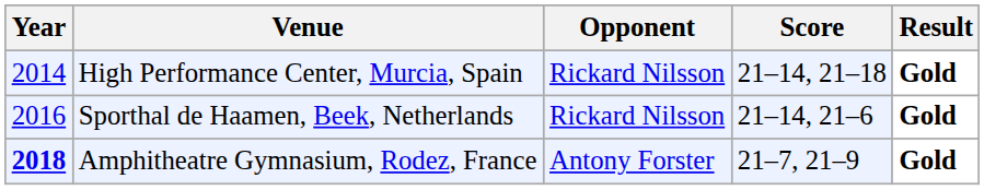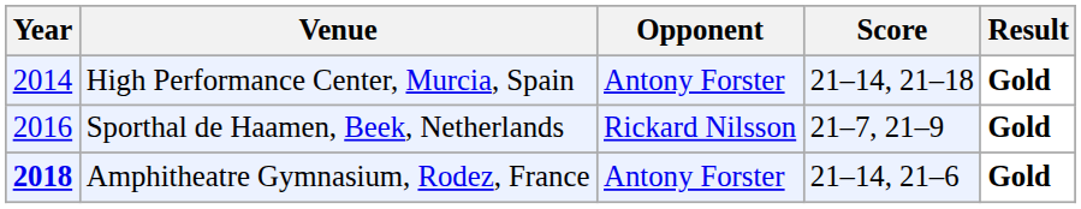 <table class="sortable wikitable" style="font-size: 90%;">
 <tr>
 <th>Year</th>
 <th>Venue</th>
 <th>Opponent</th>
 <th>Score</th>
 <th>Result</th>
 </tr>
 <tr style="background:#ECF2FF">
 <td align="center"><a href='#'>2014</a></td>
 <td align="left">High Performance Center, <a href='#'>Murcia</a>, Spain</td>
-<td align="left"> <a href='#'>Rickard Nilsson</a></td>
+<td align="left"> <a href='#'>Antony Forster</a></td>
 <td align="left">21–14, 21–18</td>
 <td style="text-align:left; background:white"> <strong>Gold</strong></td>
 </tr>
 <tr style="background:#ECF2FF">
 <td align="center"><a href='#'>2016</a></td>
 <td align="left">Sporthal de Haamen, <a href='#'>Beek</a>, Netherlands</td>
 <td align="left"> <a href='#'>Rickard Nilsson</a></td>
-<td align="left">21–14, 21–6</td>
+<td align="left">21–7, 21–9</td>
 <td style="text-align:left; background:white"> <strong>Gold</strong></td>
 </tr>
 <tr style="background:#ECF2FF">
 <td align="center"><strong><a href='#'>2018</a></strong></td>
 <td align="left">Amphitheatre Gymnasium, <a href='#'>Rodez</a>, France</td>
 <td align="left"> <a href='#'>Antony Forster</a></td>
-<td align="left">21–7, 21–9</td>
+<td align="left">21–14, 21–6</td>
 <td style="text-align:left; background:white"> <strong>Gold</strong></td>
 </tr>
 </table>
